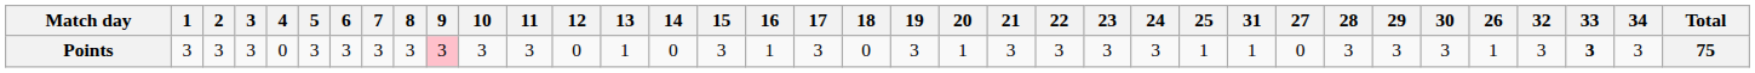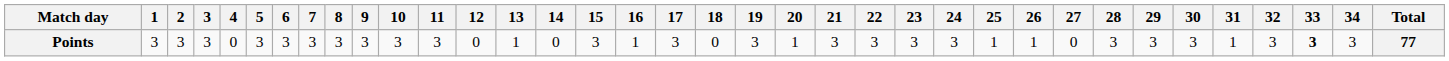 <table class="wikitable" style="width:100%; font-size:85%;">
 <tr valign=top>
 <th align=center>Match day</th>
 <th align=center>1</th>
 <th align=center>2</th>
 <th align=center>3</th>
 <th align=center>4</th>
 <th align=center>5</th>
 <th align=center>6</th>
 <th align=center>7</th>
 <th align=center>8</th>
 <th align=center>9</th>
 <th align=center>10</th>
 <th align=center>11</th>
 <th align=center>12</th>
 <th align=center>13</th>
 <th align=center>14</th>
 <th align=center>15</th>
 <th align=center>16</th>
 <th align=center>17</th>
 <th align=center>18</th>
 <th align=center>19</th>
 <th align=center>20</th>
 <th align=center>21</th>
 <th align=center>22</th>
 <th align=center>23</th>
 <th align=center>24</th>
 <th align=center>25</th>
-<th align=center>31</th>
+<th align=center>26</th>
 <th align=center>27</th>
 <th align=center>28</th>
 <th align=center>29</th>
 <th align=center>30</th>
-<th align=center>26</th>
+<th align=center>31</th>
 <th align=center>32</th>
 <th align=center>33</th>
 <th align=center>34</th>
 <th align=center><strong>Total</strong></th>
 </tr>
 <tr>
 <th align=center>Points</th>
 <td align=center>3</td>
 <td align=center>3</td>
 <td align=center>3</td>
 <td align=center>0</td>
 <td align=center>3</td>
 <td align=center>3</td>
 <td align=center>3</td>
 <td align=center>3</td>
-<td align=center style="background: pink;">3</td>
+<td align=center>3</td>
 <td align=center>3</td>
 <td align=center>3</td>
 <td align=center>0</td>
 <td align=center>1</td>
 <td align=center>0</td>
 <td align=center>3</td>
 <td align=center>1</td>
 <td align=center>3</td>
 <td align=center>0</td>
 <td align=center>3</td>
 <td align=center>1</td>
 <td align=center>3</td>
 <td align=center>3</td>
 <td align=center>3</td>
 <td align=center>3</td>
 <td align=center>1</td>
 <td align=center>1</td>
 <td align=center>0</td>
 <td align=center>3</td>
 <td align=center>3</td>
 <td align=center>3</td>
 <td align=center>1</td>
 <td align=center>3</td>
 <td align=center><strong>3</strong></td>
 <td align=center>3</td>
-<th align=center><strong>75</strong></th>
+<th align=center><strong>77</strong></th>
 </tr>
 </table>
